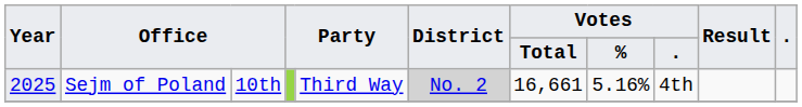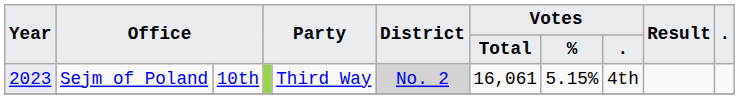 <table class="wikitable" style="font-size:90%; text-align:center;">
 <tr>
 <th style="background-color:#EAECF0;" rowspan=2>Year</th>
 <th colspan="2" rowspan="2" style="background-color:#EAECF0;">Office</th>
 <th style="background-color:#EAECF0;" colspan=2 rowspan=2>Party</th>
 <th style="background-color:#EAECF0;" colspan=1 rowspan=2>District</th>
 <th style="background-color:#EAECF0;" colspan=3>Votes</th>
 <th style="background-color:#EAECF0;" rowspan=2>Result</th>
 <th style="background-color:#EAECF0;" rowspan=2>.</th>
 </tr>
 <tr>
 <th style="background-color:#EAECF0;">Total</th>
 <th style="background-color:#EAECF0;">%</th>
 <th style="background-color:#EAECF0;">.</th>
 </tr>
 <tr>
-<td style="background-color:#EAECF0;"><a href='#'>2025</a></td>
+<td style="background-color:#EAECF0;"><a href='#'>2023</a></td>
 <td><a href='#'>Sejm of Poland</a></td>
 <td><a href='#'>10th</a></td>
 <td style="background-color:#96D544;;"></td>
 <td><a href='#'>Third Way</a></td>
 <td style="background: lightgrey;"><a href='#'>No. 2</a></td>
-<td>16,661</td>
-<td>5.16%</td>
+<td>16,061</td>
+<td>5.15%</td>
 <td>4th</td>
 <td></td>
 <td></td>
 </tr>
 <tr>
 </tr>
 </table>
